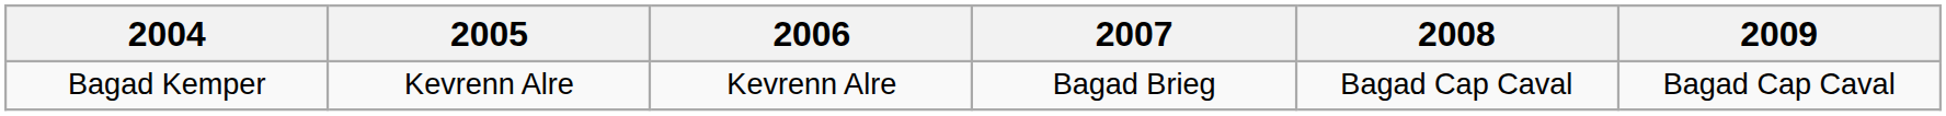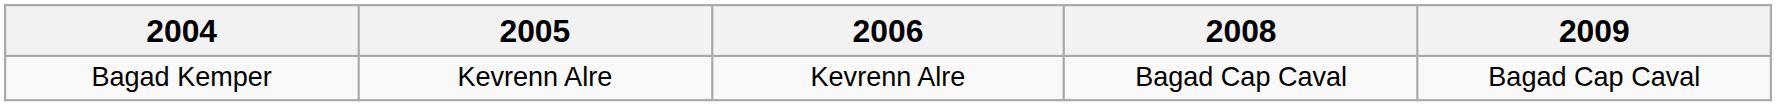 <table class="wikitable centre" width="800px" style="text-align:center;font-size:0.9em;table-layout:fixed;">
 <tr>
 <th scope="col">2004</th>
 <th scope="col">2005</th>
 <th scope="col">2006</th>
-<th scope="col">2007</th>
 <th scope="col">2008</th>
 <th scope="col">2009</th>
 </tr>
 <tr style="font-size:0.85em;">
 <td>Bagad Kemper</td>
 <td>Kevrenn Alre</td>
 <td>Kevrenn Alre</td>
-<td>Bagad Brieg</td>
 <td>Bagad Cap Caval</td>
 <td>Bagad Cap Caval</td>
 </tr>
 </table>
